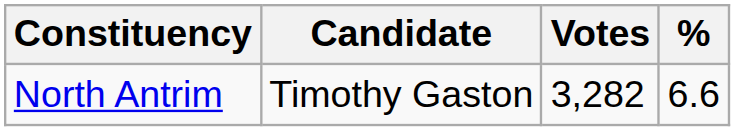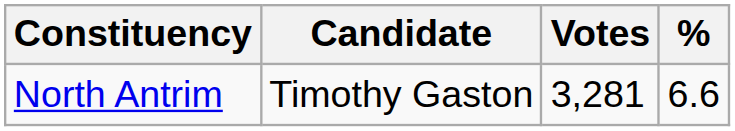 <table class="wikitable">
 <tr>
 <th>Constituency</th>
 <th>Candidate</th>
 <th>Votes</th>
 <th>%</th>
 </tr>
 <tr>
 <td><a href='#'>North Antrim</a></td>
 <td>Timothy Gaston</td>
-<td>3,282</td>
+<td>3,281</td>
 <td>6.6</td>
 </tr>
 </table>
